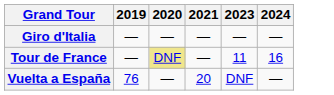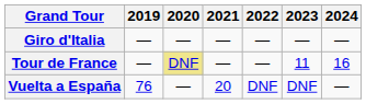 <table class="wikitable plainrowheaders">
 <tr>
 <th scope="col"><a href='#'>Grand Tour</a></th>
 <th scope="col">2019</th>
 <th scope="col">2020</th>
 <th scope="col">2021</th>
+<th scope="col">2022</th>
 <th scope="col">2023</th>
 <th scope="col">2024</th>
 </tr>
 <tr style="text-align:center;">
 <th scope="row"> <a href='#'>Giro d'Italia</a></th>
+<td>—</td>
 <td>—</td>
 <td>—</td>
 <td>—</td>
 <td>—</td>
 <td>—</td>
 </tr>
 <tr style="text-align:center;">
 <th scope="row"> <a href='#'>Tour de France</a></th>
 <td>—</td>
 <td style="background: khaki;"><a href='#'>DNF</a></td>
 <td>—</td>
+<td>—</td>
 <td><a href='#'>11</a></td>
 <td><a href='#'>16</a></td>
 </tr>
 <tr style="text-align:center;">
 <th scope="row"> <a href='#'>Vuelta a España</a></th>
 <td><a href='#'>76</a></td>
 <td>—</td>
 <td><a href='#'>20</a></td>
 <td><a href='#'>DNF</a></td>
+<td><a href='#'>DNF</a></td>
 <td>—</td>
 </tr>
 </table>
